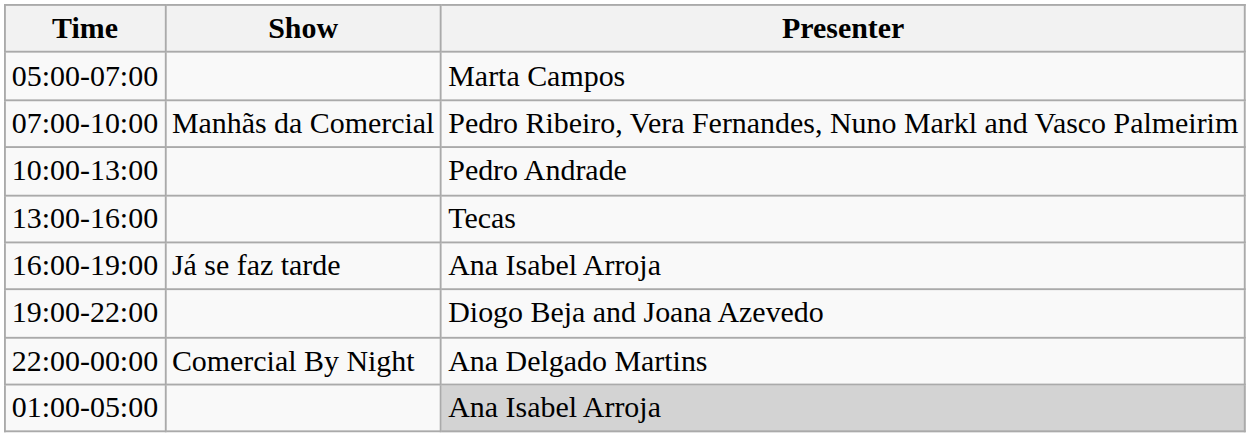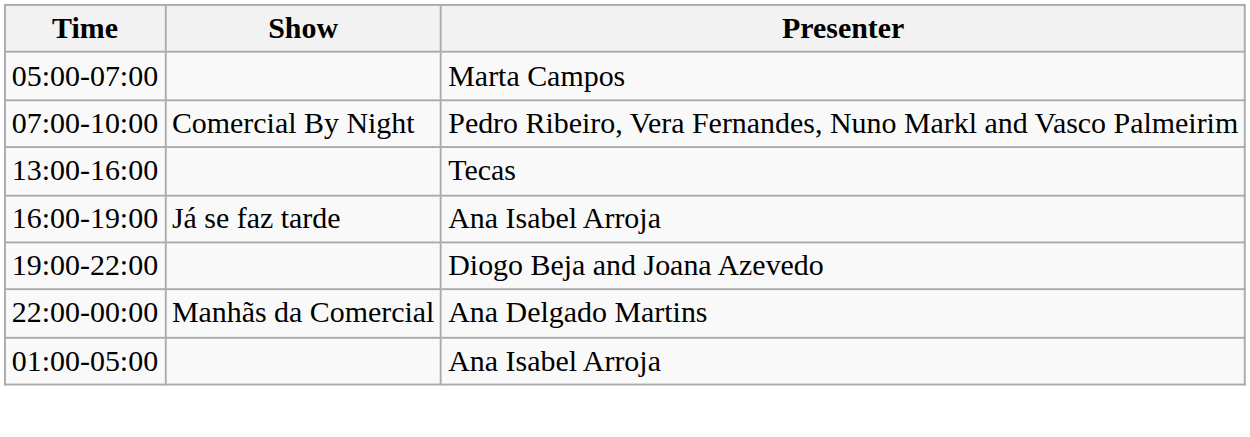 <table class="wikitable" border="1">
 <tr>
 <th>Time</th>
 <th>Show</th>
 <th>Presenter</th>
 </tr>
 <tr>
 <td>05:00-07:00</td>
 <td></td>
 <td>Marta Campos</td>
 </tr>
 <tr>
 <td>07:00-10:00</td>
-<td>Manhãs da Comercial</td>
+<td>Comercial By Night</td>
 <td>Pedro Ribeiro, Vera Fernandes, Nuno Markl and Vasco Palmeirim</td>
-</tr>
-<tr>
-<td>10:00-13:00</td>
-<td></td>
-<td>Pedro Andrade</td>
 </tr>
 <tr>
 <td>13:00-16:00</td>
 <td></td>
 <td>Tecas</td>
 </tr>
 <tr>
 <td>16:00-19:00</td>
 <td>Já se faz tarde</td>
 <td>Ana Isabel Arroja</td>
 </tr>
 <tr>
 <td>19:00-22:00</td>
 <td></td>
 <td>Diogo Beja and Joana Azevedo</td>
 </tr>
 <tr>
 <td>22:00-00:00</td>
-<td>Comercial By Night</td>
+<td>Manhãs da Comercial</td>
 <td>Ana Delgado Martins</td>
 </tr>
 <tr>
 <td>01:00-05:00</td>
 <td></td>
-<td style="background: lightgrey;">Ana Isabel Arroja</td>
+<td>Ana Isabel Arroja</td>
 </tr>
 </table>
